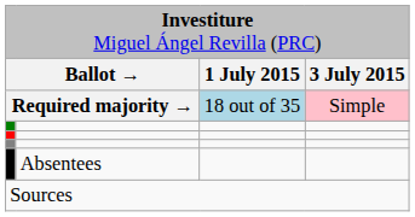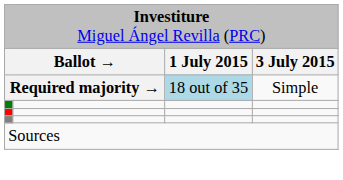 <table class="wikitable" style="text-align:center;">
 <tr>
 <td colspan="4" align="center" bgcolor="#C0C0C0"><strong>Investiture</strong><br><a href='#'>Miguel Ángel Revilla</a> (<a href='#'>PRC</a>)</td>
 </tr>
 <tr>
 <th colspan="2" width="150px">Ballot →</th>
 <th>1 July 2015</th>
 <th>3 July 2015</th>
 </tr>
 <tr>
 <th colspan="2">Required majority →</th>
 <td style="background: lightblue;">18 out of 35 </td>
-<td style="background: pink;">Simple </td>
+<td>Simple </td>
 </tr>
 <tr>
 <th width="1px" style="background:green;"></th>
 <td align="left"></td>
 <td></td>
 <td></td>
 </tr>
 <tr>
 <th style="color:inherit;background:red;"></th>
 <td align="left"></td>
 <td></td>
 <td></td>
 </tr>
 <tr>
 <th style="color:inherit;background:gray;"></th>
 <td align="left"></td>
 <td></td>
 <td></td>
 </tr>
 <tr>
-<th style="color:inherit;background:black;"></th>
-<td align="left"><span>Absentees</span></td>
-<td></td>
-<td></td>
-</tr>
-<tr>
 <td align="left" colspan="4">Sources</td>
 </tr>
 </table>
